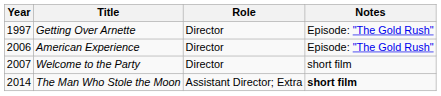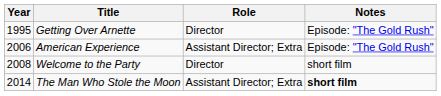 <table class="wikitable sortable">
 <tr>
 <th>Year</th>
 <th>Title</th>
 <th>Role</th>
 <th class="unsortable">Notes</th>
 </tr>
 <tr>
-<td>1997</td>
+<td>1995</td>
 <td><em>Getting Over Arnette</em></td>
 <td>Director</td>
 <td>Episode: <a href='#'>"The Gold Rush"</a></td>
 </tr>
 <tr>
 <td>2006</td>
 <td><em>American Experience</em></td>
-<td>Director</td>
+<td>Assistant Director; Extra</td>
 <td>Episode: <a href='#'>"The Gold Rush"</a></td>
 </tr>
 <tr>
-<td>2007</td>
+<td>2008</td>
 <td><em>Welcome to the Party</em></td>
 <td>Director</td>
 <td>short film</td>
 </tr>
 <tr>
 <td>2014</td>
 <td><em>The Man Who Stole the Moon</em></td>
 <td>Assistant Director; Extra</td>
 <td><strong>short film</strong></td>
 </tr>
 </table>
